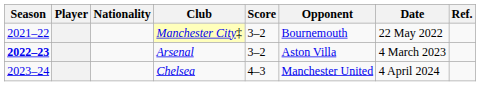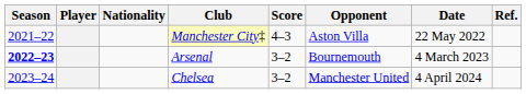 <table class="wikitable sortable plainrowheaders">
 <tr>
 <th scope="col">Season</th>
 <th scope="col">Player</th>
 <th scope="col">Nationality</th>
 <th scope="col">Club</th>
 <th>Score</th>
 <th>Opponent</th>
 <th>Date</th>
 <th scope="col" class="unsortable">Ref.</th>
 </tr>
 <tr>
 <td><a href='#'>2021–22</a></td>
 <th scope="row"></th>
 <td></td>
 <td style="background:#ffb"><em><a href='#'>Manchester City</a></em>‡</td>
-<td>3–2</td>
-<td><a href='#'>Bournemouth</a></td>
+<td>4–3</td>
+<td><a href='#'>Aston Villa</a></td>
 <td>22 May 2022</td>
 <td style="text-align:center"></td>
 </tr>
 <tr>
 <td><strong><a href='#'>2022–23</a></strong></td>
 <th scope="row"></th>
 <td></td>
 <td><em><a href='#'>Arsenal</a></em></td>
 <td>3–2</td>
-<td><a href='#'>Aston Villa</a></td>
+<td><a href='#'>Bournemouth</a></td>
 <td>4 March 2023</td>
 <td style="text-align:center"></td>
 </tr>
 <tr>
 <td><a href='#'>2023–24</a></td>
 <th scope="row"></th>
 <td></td>
 <td><em><a href='#'>Chelsea</a></em></td>
-<td>4–3</td>
+<td>3–2</td>
 <td><a href='#'>Manchester United</a></td>
 <td>4 April 2024</td>
 <td style="text-align:center"></td>
 </tr>
 </table>
